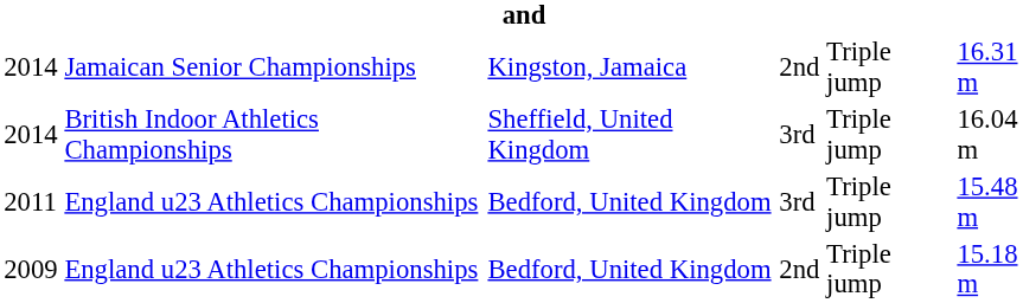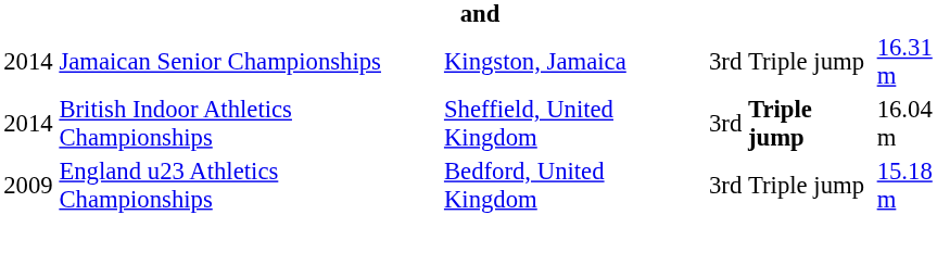 <table>
 <tr>
 <th colspan="6"> and </th>
 </tr>
 <tr>
 <td>2014</td>
 <td><a href='#'>Jamaican Senior Championships</a></td>
 <td><a href='#'>Kingston, Jamaica</a></td>
-<td>2nd</td>
+<td>3rd</td>
 <td>Triple jump</td>
 <td><a href='#'>16.31 m</a></td>
 </tr>
 <tr>
 <td>2014</td>
 <td><a href='#'>British Indoor Athletics Championships</a></td>
 <td><a href='#'>Sheffield, United Kingdom</a></td>
 <td>3rd</td>
-<td>Triple jump</td>
+<td><strong>Triple jump</strong></td>
 <td>16.04 m</td>
-</tr>
-<tr>
-<td>2011</td>
-<td><a href='#'>England u23 Athletics Championships</a></td>
-<td><a href='#'>Bedford, United Kingdom</a></td>
-<td>3rd</td>
-<td>Triple jump</td>
-<td><a href='#'>15.48 m</a></td>
 </tr>
 <tr>
 <td>2009</td>
 <td><a href='#'>England u23 Athletics Championships</a></td>
 <td><a href='#'>Bedford, United Kingdom</a></td>
-<td>2nd</td>
+<td>3rd</td>
 <td>Triple jump</td>
 <td><a href='#'>15.18 m</a></td>
 </tr>
 </table>
